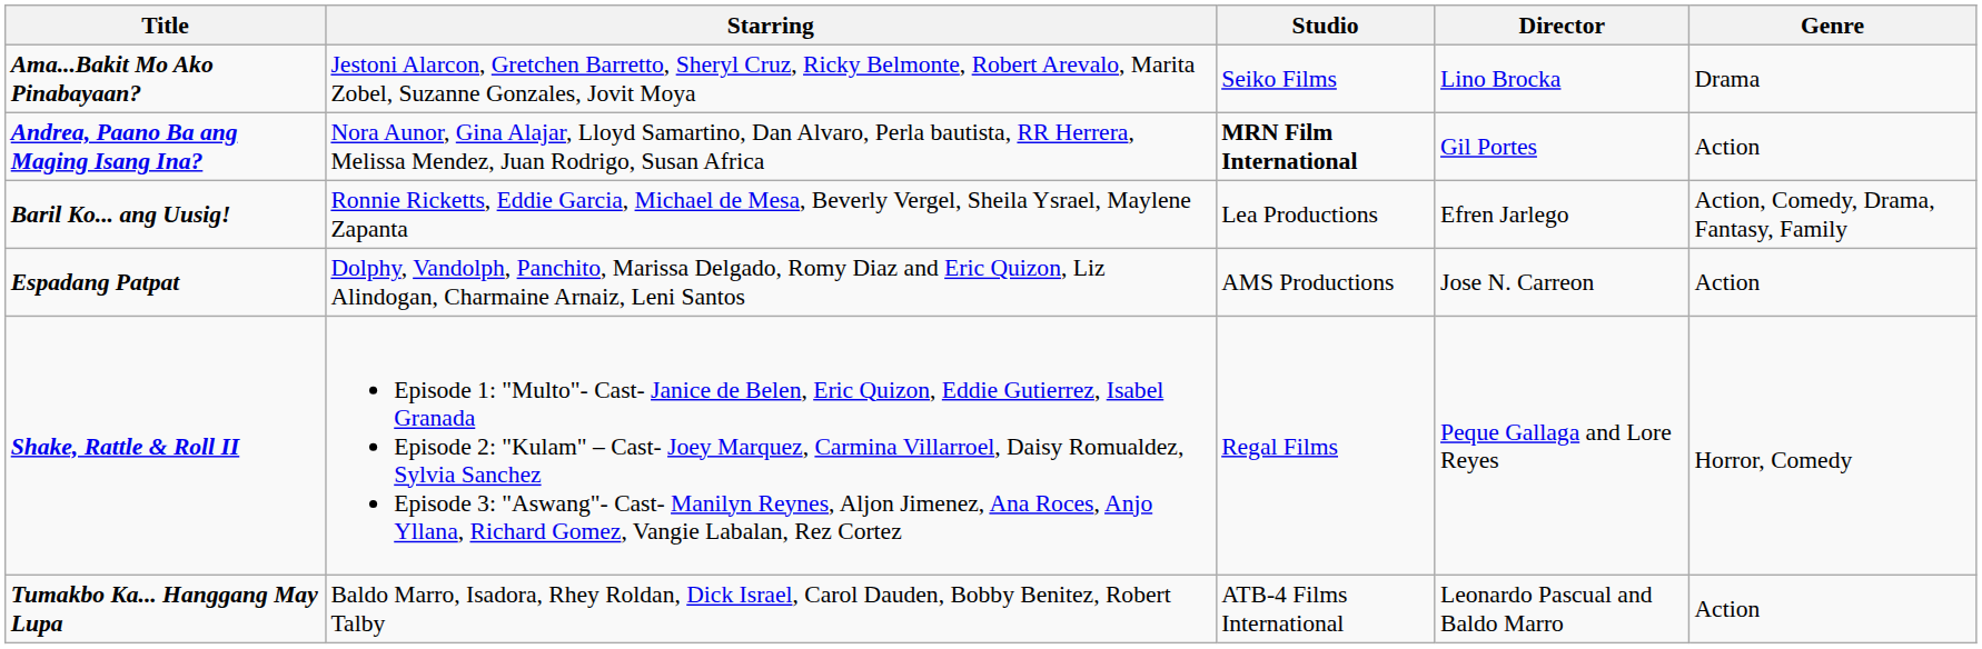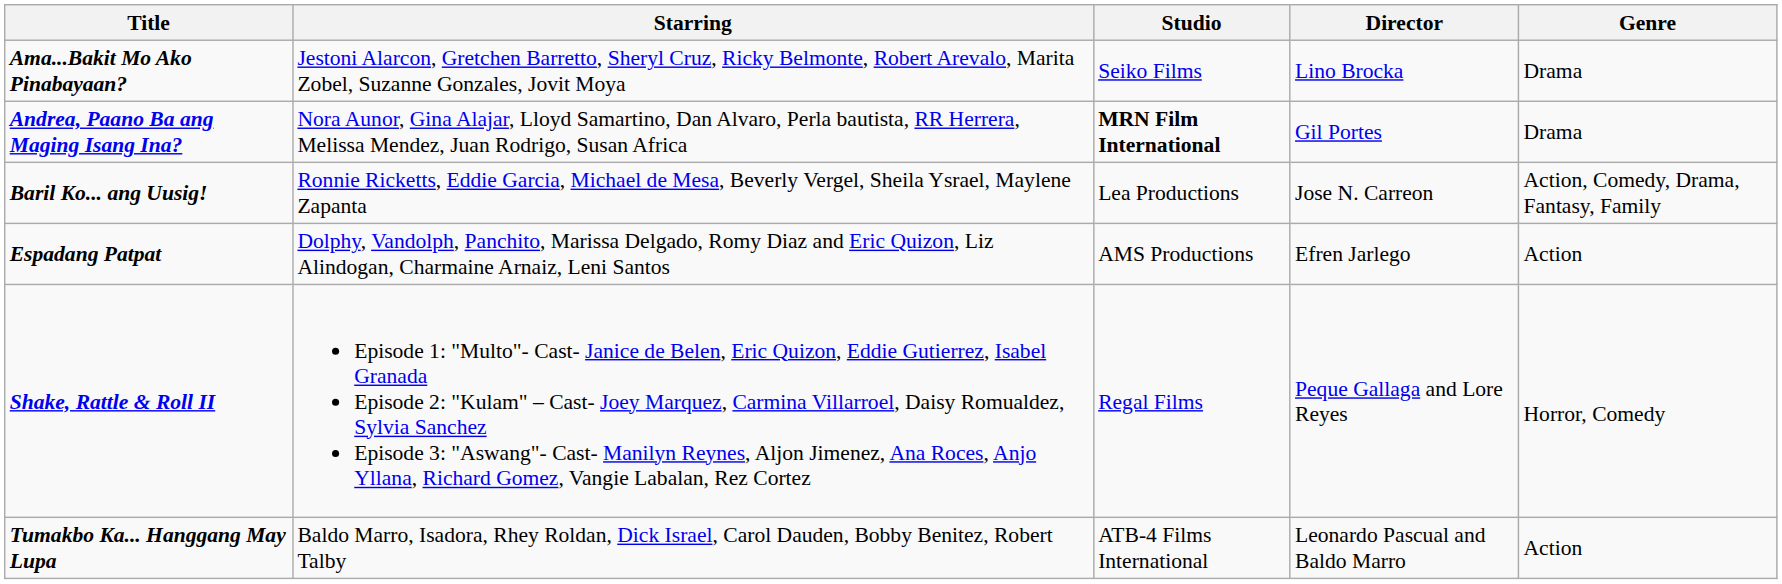 <table class="wikitable" style="font-size:95%">
 <tr>
 <th>Title</th>
 <th>Starring</th>
 <th>Studio</th>
 <th>Director</th>
 <th>Genre</th>
 </tr>
 <tr>
 <td><strong><em>Ama...Bakit Mo Ako Pinabayaan?</em></strong></td>
 <td><a href='#'>Jestoni Alarcon</a>, <a href='#'>Gretchen Barretto</a>, <a href='#'>Sheryl Cruz</a>, <a href='#'>Ricky Belmonte</a>, <a href='#'>Robert Arevalo</a>, Marita Zobel, Suzanne Gonzales, Jovit Moya</td>
 <td><a href='#'>Seiko Films</a></td>
 <td><a href='#'>Lino Brocka</a></td>
 <td>Drama</td>
 </tr>
 <tr>
 <td><strong><em><a href='#'>Andrea, Paano Ba ang Maging Isang Ina?</a></em></strong></td>
 <td><a href='#'>Nora Aunor</a>, <a href='#'>Gina Alajar</a>, Lloyd Samartino, Dan Alvaro, Perla bautista, <a href='#'>RR Herrera</a>, Melissa Mendez, Juan Rodrigo, Susan Africa</td>
 <td><strong>MRN Film International</strong></td>
 <td><a href='#'>Gil Portes</a></td>
-<td>Action</td>
+<td>Drama</td>
 </tr>
 <tr>
 <td><strong><em>Baril Ko... ang Uusig!</em></strong></td>
 <td><a href='#'>Ronnie Ricketts</a>, <a href='#'>Eddie Garcia</a>, <a href='#'>Michael de Mesa</a>, Beverly Vergel, Sheila Ysrael, Maylene Zapanta</td>
 <td>Lea Productions</td>
-<td>Efren Jarlego</td>
+<td>Jose N. Carreon</td>
 <td>Action, Comedy, Drama, Fantasy, Family</td>
 </tr>
 <tr>
 <td><strong><em>Espadang Patpat</em></strong></td>
 <td><a href='#'>Dolphy</a>, <a href='#'>Vandolph</a>, <a href='#'>Panchito</a>, Marissa Delgado, Romy Diaz and <a href='#'>Eric Quizon</a>, Liz Alindogan, Charmaine Arnaiz, Leni Santos</td>
 <td>AMS Productions</td>
-<td>Jose N. Carreon</td>
+<td>Efren Jarlego</td>
 <td>Action</td>
 </tr>
 <tr>
 <td><strong><em><a href='#'>Shake, Rattle & Roll II</a></em></strong></td>
 <td><br><ul><li>Episode 1: "Multo"- Cast- <a href='#'>Janice de Belen</a>, <a href='#'>Eric Quizon</a>, <a href='#'>Eddie Gutierrez</a>, <a href='#'>Isabel Granada</a></li><li>Episode 2: "Kulam" – Cast- <a href='#'>Joey Marquez</a>, <a href='#'>Carmina Villarroel</a>, Daisy Romualdez, <a href='#'>Sylvia Sanchez</a></li><li>Episode 3: "Aswang"- Cast- <a href='#'>Manilyn Reynes</a>, Aljon Jimenez, <a href='#'>Ana Roces</a>, <a href='#'>Anjo Yllana</a>, <a href='#'>Richard Gomez</a>, Vangie Labalan, Rez Cortez</li></ul></td>
 <td><a href='#'>Regal Films</a></td>
 <td><a href='#'>Peque Gallaga</a> and Lore Reyes</td>
 <td><br>Horror, Comedy</td>
 </tr>
 <tr>
 <td><strong><em>Tumakbo Ka... Hanggang May Lupa</em></strong></td>
 <td>Baldo Marro, Isadora, Rhey Roldan, <a href='#'>Dick Israel</a>, Carol Dauden, Bobby Benitez, Robert Talby</td>
 <td>ATB-4 Films International</td>
 <td>Leonardo Pascual and Baldo Marro</td>
 <td>Action</td>
 </tr>
 </table>
